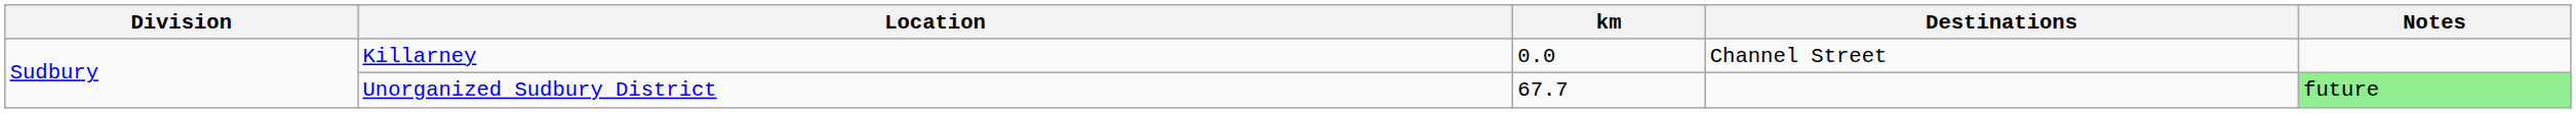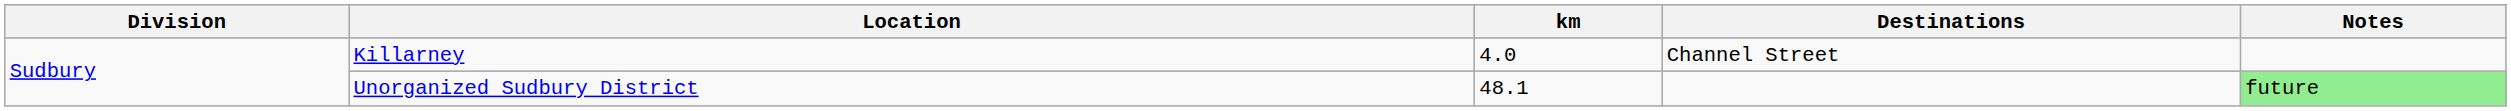 <table class="wikitable" style="width:100%;">
 <tr>
 <th scope="col">Division</th>
 <th scope="col">Location</th>
 <th scope="col">km</th>
 <th scope="col">Destinations</th>
 <th scope="col">Notes</th>
 </tr>
 <tr>
 <td rowspan="2"><a href='#'>Sudbury</a></td>
 <td rowspan="1"><a href='#'>Killarney</a></td>
-<td>0.0</td>
+<td>4.0</td>
 <td>Channel Street</td>
 <td></td>
 </tr>
 <tr>
 <td><a href='#'>Unorganized Sudbury District</a></td>
-<td>67.7</td>
+<td>48.1</td>
 <td></td>
 <td style="background: lightgreen;">future </td>
 </tr>
 </table>
